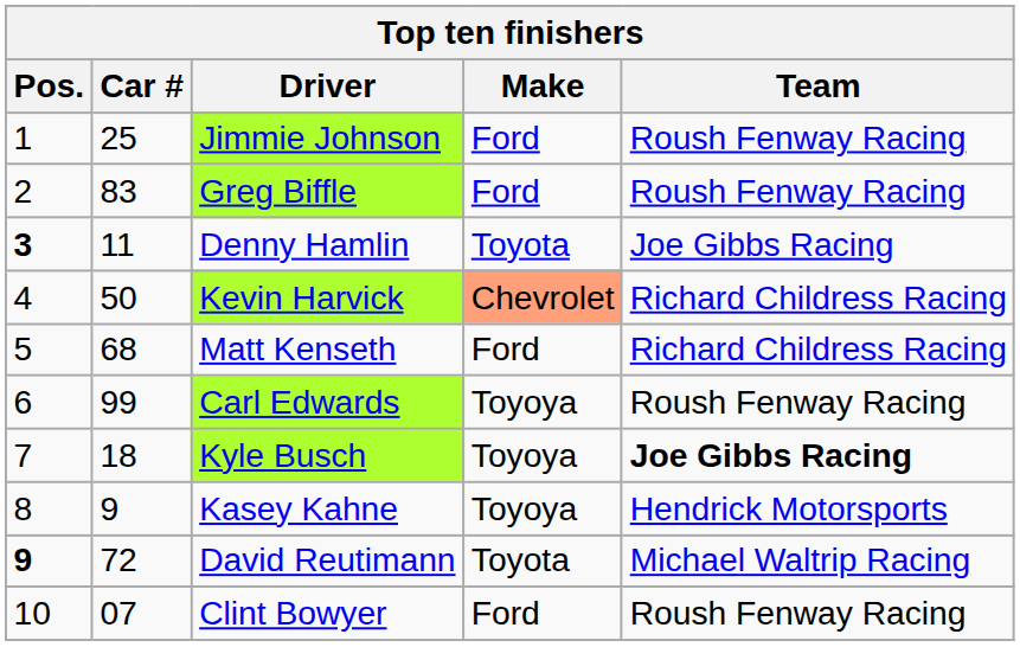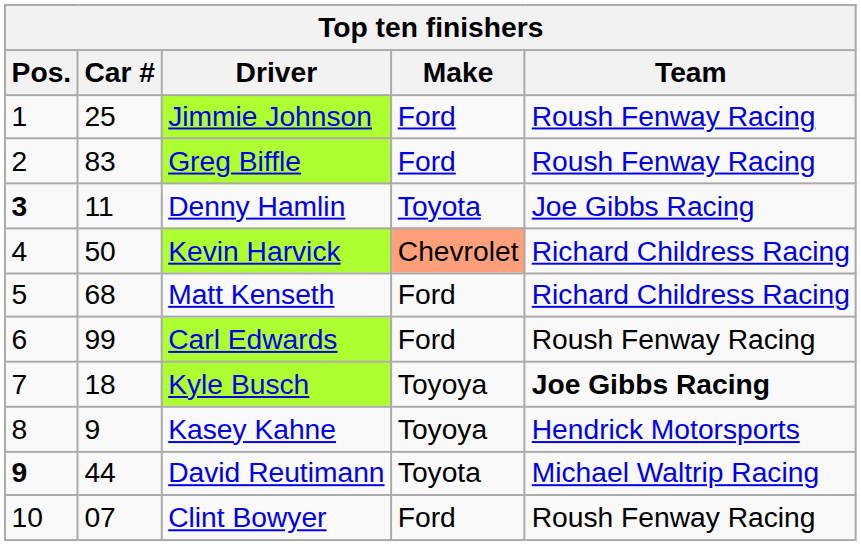 <table class="wikitable" style="font-size:90%;">
 <tr>
 <th colspan="9">Top ten finishers</th>
 </tr>
 <tr>
 <th>Pos.</th>
 <th>Car #</th>
 <th>Driver</th>
 <th>Make</th>
 <th>Team</th>
 </tr>
 <tr>
 <td>1</td>
 <td>25</td>
 <td style="background:greenyellow;"><a href='#'>Jimmie Johnson</a></td>
 <td><a href='#'>Ford</a></td>
 <td><a href='#'>Roush Fenway Racing</a></td>
 </tr>
 <tr>
 <td>2</td>
 <td>83</td>
 <td style="background:greenyellow;"><a href='#'>Greg Biffle</a></td>
 <td><a href='#'>Ford</a></td>
 <td><a href='#'>Roush Fenway Racing</a></td>
 </tr>
 <tr>
 <td><strong>3</strong></td>
 <td>11</td>
 <td><a href='#'>Denny Hamlin</a></td>
 <td><a href='#'>Toyota</a></td>
 <td><a href='#'>Joe Gibbs Racing</a></td>
 </tr>
 <tr>
 <td>4</td>
 <td>50</td>
 <td style="background:greenyellow;"><a href='#'>Kevin Harvick</a></td>
 <td style="background: lightsalmon;">Chevrolet</td>
 <td><a href='#'>Richard Childress Racing</a></td>
 </tr>
 <tr>
 <td>5</td>
 <td>68</td>
 <td><a href='#'>Matt Kenseth</a></td>
 <td>Ford</td>
 <td><a href='#'>Richard Childress Racing</a></td>
 </tr>
 <tr>
 <td>6</td>
 <td>99</td>
 <td style="background:greenyellow;"><a href='#'>Carl Edwards</a></td>
-<td>Toyoya</td>
+<td>Ford</td>
 <td>Roush Fenway Racing</td>
 </tr>
 <tr>
 <td>7</td>
 <td>18</td>
 <td style="background:greenyellow;"><a href='#'>Kyle Busch</a></td>
 <td>Toyoya</td>
 <td><strong>Joe Gibbs Racing</strong></td>
 </tr>
 <tr>
 <td>8</td>
 <td>9</td>
 <td><a href='#'>Kasey Kahne</a></td>
 <td>Toyoya</td>
 <td><a href='#'>Hendrick Motorsports</a></td>
 </tr>
 <tr>
 <td><strong>9</strong></td>
-<td>72</td>
+<td>44</td>
 <td><a href='#'>David Reutimann</a></td>
 <td>Toyota</td>
 <td><a href='#'>Michael Waltrip Racing</a></td>
 </tr>
 <tr>
 <td>10</td>
 <td>07</td>
 <td><a href='#'>Clint Bowyer</a></td>
 <td>Ford</td>
 <td>Roush Fenway Racing</td>
 </tr>
 </table>
